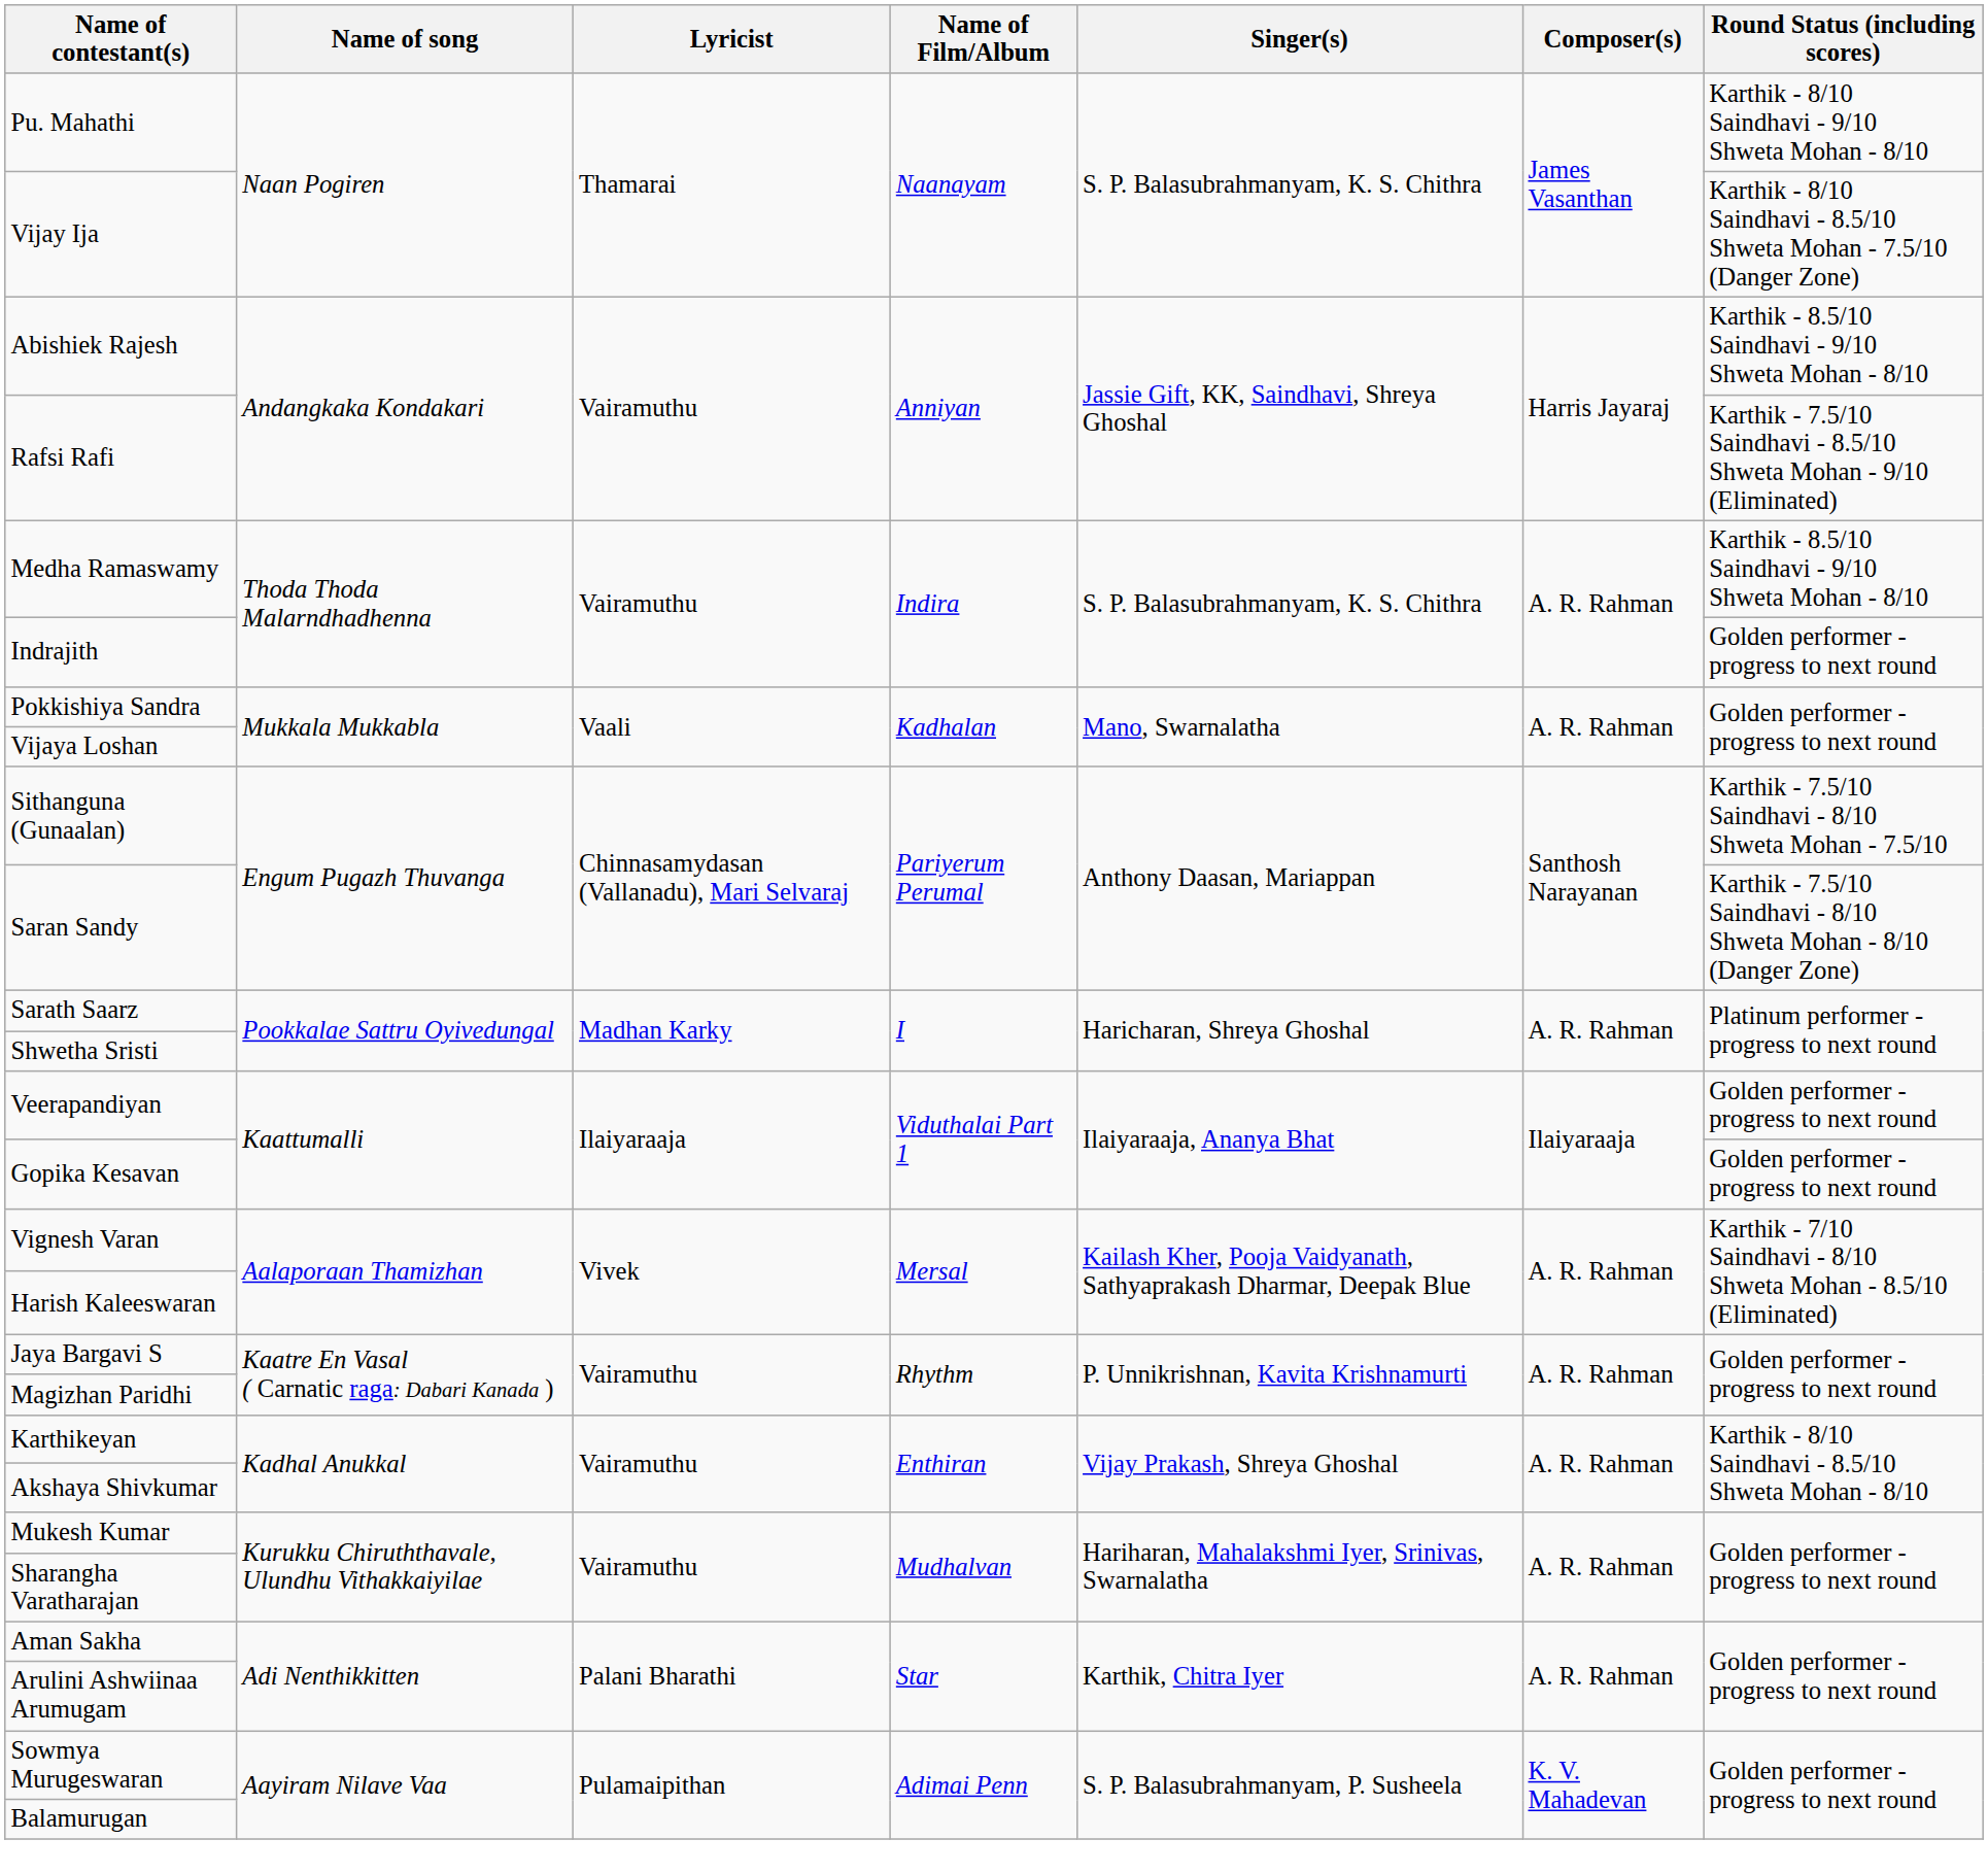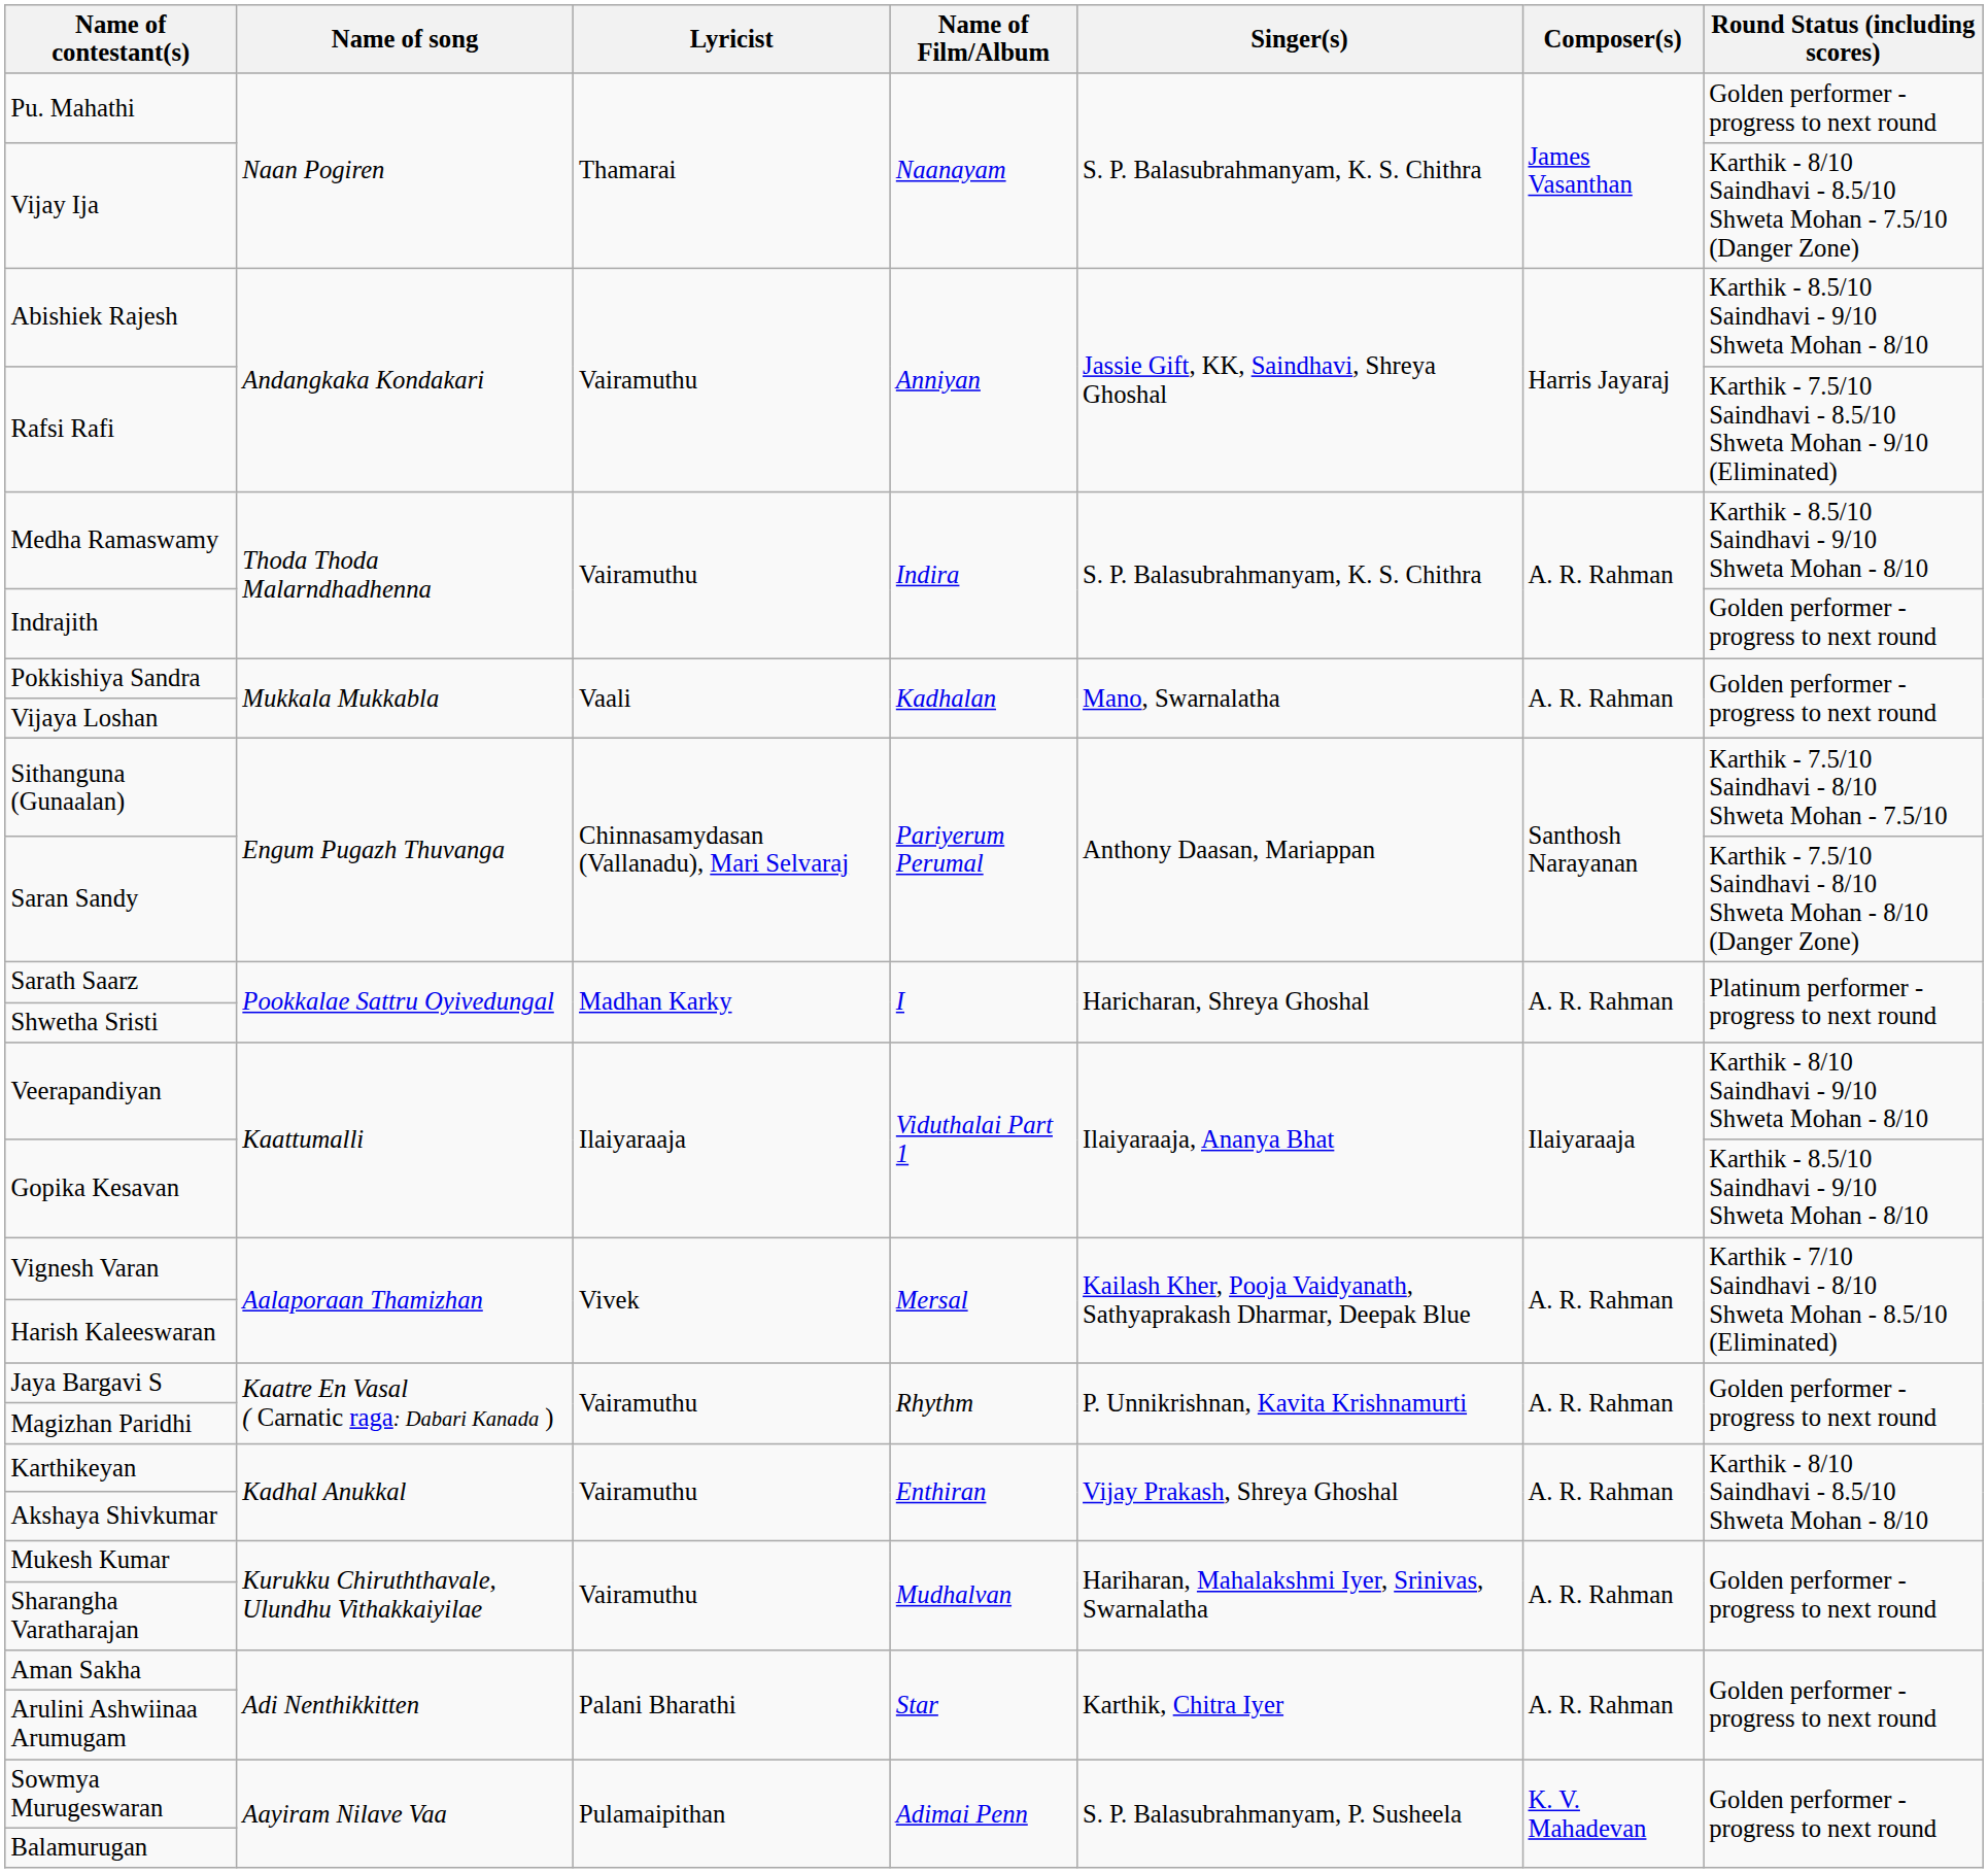 <table class="wikitable">
 <tr>
 <th>Name of contestant(s)</th>
 <th>Name of song</th>
 <th>Lyricist</th>
 <th>Name of Film/Album</th>
 <th>Singer(s)</th>
 <th>Composer(s)</th>
 <th>Round Status (including scores)</th>
 </tr>
 <tr>
 <td>Pu. Mahathi</td>
 <td rowspan="2"><em>Naan Pogiren</em></td>
 <td rowspan="2">Thamarai</td>
 <td rowspan="2"><a href='#'><em>Naanayam</em></a></td>
 <td rowspan="2">S. P. Balasubrahmanyam, K. S. Chithra</td>
 <td rowspan="2"><a href='#'>James Vasanthan</a></td>
-<td>Karthik - 8/10<br>Saindhavi - 9/10<br>Shweta Mohan - 8/10</td>
+<td>Golden performer - progress to next round</td>
 </tr>
 <tr>
 <td>Vijay Ija</td>
 <td>Karthik - 8/10<br>Saindhavi - 8.5/10<br>Shweta Mohan - 7.5/10<br>(Danger Zone)</td>
 </tr>
 <tr>
 <td>Abishiek Rajesh</td>
 <td rowspan="2"><em>Andangkaka Kondakari</em></td>
 <td rowspan="2">Vairamuthu</td>
 <td rowspan="2"><a href='#'><em>Anniyan</em></a></td>
 <td rowspan="2"><a href='#'>Jassie Gift</a>, KK, <a href='#'>Saindhavi</a>, Shreya Ghoshal</td>
 <td rowspan="2">Harris Jayaraj</td>
 <td>Karthik - 8.5/10<br>Saindhavi - 9/10<br>Shweta Mohan - 8/10</td>
 </tr>
 <tr>
 <td>Rafsi Rafi</td>
 <td>Karthik - 7.5/10<br>Saindhavi - 8.5/10<br>Shweta Mohan - 9/10<br>(Eliminated)</td>
 </tr>
 <tr>
 <td>Medha Ramaswamy</td>
 <td rowspan="2"><em>Thoda Thoda Malarndhadhenna</em></td>
 <td rowspan="2">Vairamuthu</td>
 <td rowspan="2"><a href='#'><em>Indira</em></a></td>
 <td rowspan="2">S. P. Balasubrahmanyam, K. S. Chithra</td>
 <td rowspan="2">A. R. Rahman</td>
 <td>Karthik - 8.5/10<br>Saindhavi - 9/10<br>Shweta Mohan - 8/10</td>
 </tr>
 <tr>
 <td>Indrajith</td>
 <td>Golden performer - progress to next round</td>
 </tr>
 <tr>
 <td>Pokkishiya Sandra</td>
 <td rowspan="2"><em>Mukkala Mukkabla</em></td>
 <td rowspan="2">Vaali</td>
 <td rowspan="2"><a href='#'><em>Kadhalan</em></a></td>
 <td rowspan="2"><a href='#'>Mano</a>, Swarnalatha</td>
 <td rowspan="2">A. R. Rahman</td>
 <td rowspan="2">Golden performer - progress to next round</td>
 </tr>
 <tr>
 <td>Vijaya Loshan</td>
 </tr>
 <tr>
 <td>Sithanguna (Gunaalan)</td>
 <td rowspan="2"><em>Engum Pugazh Thuvanga</em></td>
 <td rowspan="2">Chinnasamydasan (Vallanadu), <a href='#'>Mari Selvaraj</a></td>
 <td rowspan="2"><a href='#'><em>Pariyerum Perumal</em></a></td>
 <td rowspan="2">Anthony Daasan, Mariappan</td>
 <td rowspan="2">Santhosh Narayanan</td>
 <td>Karthik - 7.5/10<br>Saindhavi - 8/10<br>Shweta Mohan - 7.5/10</td>
 </tr>
 <tr>
 <td>Saran Sandy</td>
 <td>Karthik - 7.5/10<br>Saindhavi - 8/10<br>Shweta Mohan - 8/10<br>(Danger Zone)</td>
 </tr>
 <tr>
 <td>Sarath Saarz</td>
 <td rowspan="2"><em><a href='#'>Pookkalae Sattru Oyivedungal</a></em></td>
 <td rowspan="2"><a href='#'>Madhan Karky</a></td>
 <td rowspan="2"><a href='#'><em>I</em></a></td>
 <td rowspan="2">Haricharan, Shreya Ghoshal</td>
 <td rowspan="2">A. R. Rahman</td>
 <td rowspan="2">Platinum performer - progress to next round</td>
 </tr>
 <tr>
 <td>Shwetha Sristi</td>
 </tr>
 <tr>
 <td>Veerapandiyan</td>
 <td rowspan="2"><em>Kaattumalli</em></td>
 <td rowspan="2">Ilaiyaraaja</td>
 <td rowspan="2"><a href='#'><em>Viduthalai Part 1</em></a></td>
 <td rowspan="2">Ilaiyaraaja, <a href='#'>Ananya Bhat</a></td>
 <td rowspan="2">Ilaiyaraaja</td>
-<td>Golden performer - progress to next round</td>
+<td>Karthik - 8/10<br>Saindhavi - 9/10<br>Shweta Mohan - 8/10</td>
 </tr>
 <tr>
 <td>Gopika Kesavan</td>
-<td>Golden performer - progress to next round</td>
+<td>Karthik - 8.5/10<br>Saindhavi - 9/10<br>Shweta Mohan - 8/10</td>
 </tr>
 <tr>
 <td>Vignesh Varan</td>
 <td rowspan="2"><em><a href='#'>Aalaporaan Thamizhan</a></em></td>
 <td rowspan="2">Vivek</td>
 <td rowspan="2"><a href='#'><em>Mersal</em></a></td>
 <td rowspan="2"><a href='#'>Kailash Kher</a>, <a href='#'>Pooja Vaidyanath</a>, Sathyaprakash Dharmar, Deepak Blue</td>
 <td rowspan="2">A. R. Rahman</td>
 <td rowspan="2">Karthik - 7/10<br>Saindhavi - 8/10<br>Shweta Mohan - 8.5/10<br>(Eliminated)</td>
 </tr>
 <tr>
 <td>Harish Kaleeswaran</td>
 </tr>
 <tr>
 <td>Jaya Bargavi S</td>
 <td rowspan="2"><em>Kaatre En Vasal</em><br><em>(</em> Carnatic <a href='#'>raga</a><em><small>: Dabari Kanada</small></em> )</td>
 <td rowspan="2">Vairamuthu</td>
 <td rowspan="2"><em>Rhythm</em></td>
 <td rowspan="2">P. Unnikrishnan, <a href='#'>Kavita Krishnamurti</a></td>
 <td rowspan="2">A. R. Rahman</td>
 <td rowspan="2">Golden performer - progress to next round</td>
 </tr>
 <tr>
 <td>Magizhan Paridhi</td>
 </tr>
 <tr>
 <td>Karthikeyan</td>
 <td rowspan="2"><em>Kadhal Anukkal</em></td>
 <td rowspan="2">Vairamuthu</td>
 <td rowspan="2"><a href='#'><em>Enthiran</em></a></td>
 <td rowspan="2"><a href='#'>Vijay Prakash</a>, Shreya Ghoshal</td>
 <td rowspan="2">A. R. Rahman</td>
 <td rowspan="2">Karthik - 8/10<br>Saindhavi - 8.5/10<br>Shweta Mohan - 8/10</td>
 </tr>
 <tr>
 <td>Akshaya Shivkumar</td>
 </tr>
 <tr>
 <td>Mukesh Kumar</td>
 <td rowspan="2"><em>Kurukku Chiruththavale, Ulundhu Vithakkaiyilae</em></td>
 <td rowspan="2">Vairamuthu</td>
 <td rowspan="2"><a href='#'><em>Mudhalvan</em></a></td>
 <td rowspan="2">Hariharan, <a href='#'>Mahalakshmi Iyer</a>, <a href='#'>Srinivas</a>, Swarnalatha</td>
 <td rowspan="2">A. R. Rahman</td>
 <td rowspan="2">Golden performer - progress to next round</td>
 </tr>
 <tr>
 <td>Sharangha Varatharajan</td>
 </tr>
 <tr>
 <td>Aman Sakha</td>
 <td rowspan="2"><em>Adi Nenthikkitten</em></td>
 <td rowspan="2">Palani Bharathi</td>
 <td rowspan="2"><a href='#'><em>Star</em></a></td>
 <td rowspan="2">Karthik, <a href='#'>Chitra Iyer</a></td>
 <td rowspan="2">A. R. Rahman</td>
 <td rowspan="2">Golden performer - progress to next round</td>
 </tr>
 <tr>
 <td>Arulini Ashwiinaa Arumugam</td>
 </tr>
 <tr>
 <td>Sowmya Murugeswaran</td>
 <td rowspan="2"><em>Aayiram Nilave Vaa</em></td>
 <td rowspan="2">Pulamaipithan</td>
 <td rowspan="2"><a href='#'><em>Adimai Penn</em></a></td>
 <td rowspan="2">S. P. Balasubrahmanyam, P. Susheela</td>
 <td rowspan="2"><a href='#'>K. V. Mahadevan</a></td>
 <td rowspan="2">Golden performer - progress to next round</td>
 </tr>
 <tr>
 <td>Balamurugan</td>
 </tr>
 </table>
